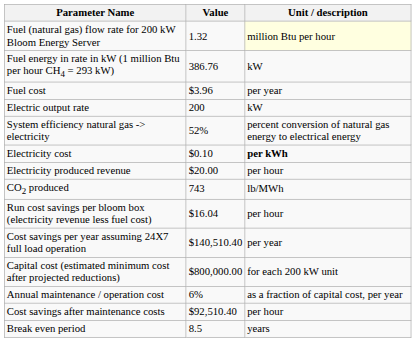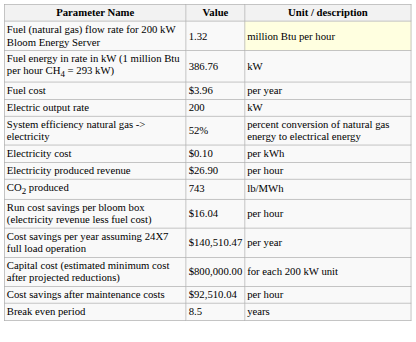 <table class="wikitable">
 <tr>
 <th>Parameter Name</th>
 <th>Value</th>
 <th>Unit / description</th>
 </tr>
 <tr>
 <td>Fuel (natural gas) flow rate for 200 kW Bloom Energy Server</td>
 <td>1.32</td>
 <td style="background: lightyellow;">million Btu per hour</td>
 </tr>
 <tr>
 <td>Fuel energy in rate in kW (1 million Btu per hour CH<sub>4</sub> = 293 kW)</td>
 <td>386.76</td>
 <td>kW</td>
 </tr>
 <tr>
 <td>Fuel cost</td>
 <td>$3.96</td>
 <td>per year</td>
 </tr>
 <tr>
 <td>Electric output rate</td>
 <td>200</td>
 <td>kW</td>
 </tr>
 <tr>
 <td>System efficiency natural gas -> electricity</td>
 <td>52%</td>
 <td>percent conversion of natural gas energy to electrical energy</td>
 </tr>
 <tr>
 <td>Electricity cost</td>
 <td>$0.10</td>
-<td><strong>per kWh</strong></td>
+<td>per kWh</td>
 </tr>
 <tr>
 <td>Electricity produced revenue</td>
-<td>$20.00</td>
+<td>$26.90</td>
 <td>per hour</td>
 </tr>
 <tr>
 <td>CO<sub>2</sub> produced</td>
 <td>743</td>
 <td>lb/MWh</td>
 </tr>
 <tr>
 <td>Run cost savings per bloom box (electricity revenue less fuel cost)</td>
 <td>$16.04</td>
 <td>per hour</td>
 </tr>
 <tr>
 <td>Cost savings per year assuming 24X7 full load operation</td>
-<td>$140,510.40</td>
+<td>$140,510.47</td>
 <td>per year</td>
 </tr>
 <tr>
 <td>Capital cost (estimated minimum cost after projected reductions)</td>
 <td>$800,000.00</td>
 <td>for each 200 kW unit</td>
 </tr>
 <tr>
-<td>Annual maintenance / operation cost</td>
-<td>6%</td>
-<td>as a fraction of capital cost, per year</td>
-</tr>
-<tr>
 <td>Cost savings after maintenance costs</td>
-<td>$92,510.40</td>
+<td>$92,510.04</td>
 <td>per hour</td>
 </tr>
 <tr>
 <td>Break even period</td>
 <td>8.5</td>
 <td>years</td>
 </tr>
 </table>
